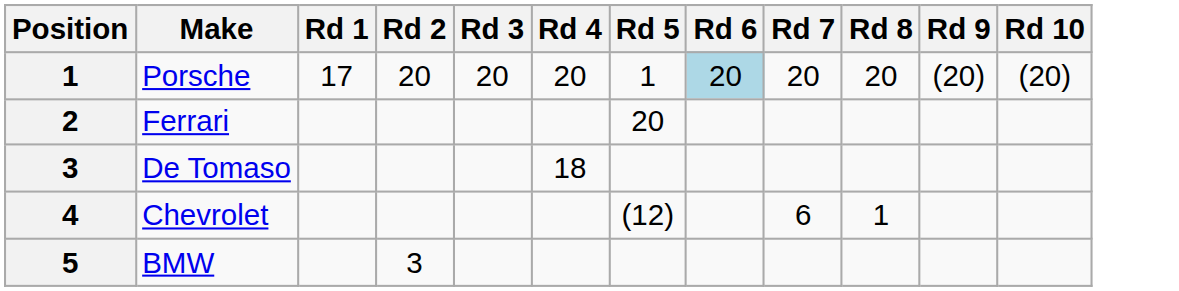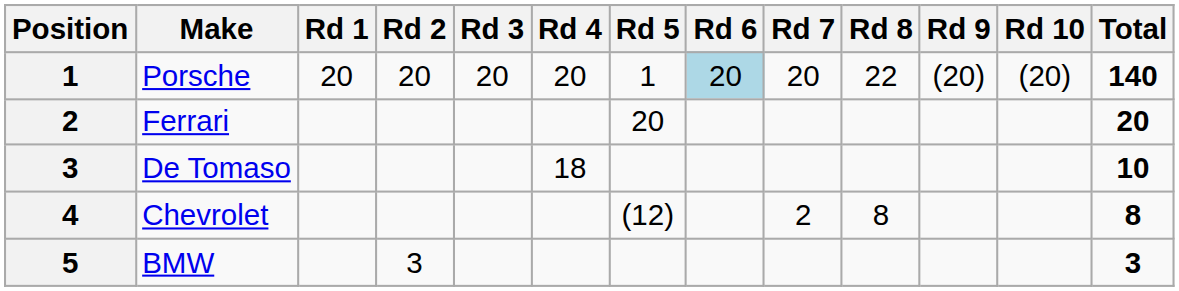 <table class="wikitable" style="font-size: 90%;">
 <tr>
 <th>Position  </th>
 <th>Make  </th>
 <th>Rd 1 </th>
 <th>Rd 2 </th>
 <th>Rd 3 </th>
 <th>Rd 4 </th>
 <th>Rd 5 </th>
 <th>Rd 6 </th>
 <th>Rd 7 </th>
 <th>Rd 8 </th>
 <th>Rd 9 </th>
 <th>Rd 10 </th>
+<th>Total </th>
 </tr>
 <tr>
 <th>1</th>
 <td> <a href='#'>Porsche</a></td>
-<td align=center>17</td>
+<td align=center>20</td>
 <td align=center>20</td>
 <td align=center>20</td>
 <td align=center>20</td>
 <td align=center>1</td>
 <td align=center style="background: lightblue;">20</td>
 <td align=center>20</td>
-<td align=center>20</td>
+<td align=center>22</td>
 <td align=center>(20)</td>
 <td align=center>(20)</td>
+<td align=center><strong>140</strong></td>
 </tr>
 <tr>
 <th>2</th>
 <td> <a href='#'>Ferrari</a></td>
 <td></td>
 <td></td>
 <td></td>
 <td></td>
 <td align=center>20</td>
 <td></td>
 <td></td>
 <td></td>
 <td></td>
 <td></td>
+<td align=center><strong>20</strong></td>
 </tr>
 <tr>
 <th>3</th>
 <td> <a href='#'>De Tomaso</a></td>
 <td></td>
 <td></td>
 <td></td>
 <td align=center>18</td>
 <td></td>
 <td></td>
 <td></td>
 <td></td>
 <td></td>
 <td></td>
+<td align=center><strong>10</strong></td>
 </tr>
 <tr>
 <th>4</th>
 <td> <a href='#'>Chevrolet</a></td>
 <td></td>
 <td></td>
 <td></td>
 <td></td>
 <td align=center>(12)</td>
 <td></td>
-<td align=center>6</td>
-<td align=center>1</td>
+<td align=center>2</td>
+<td align=center>8</td>
 <td></td>
 <td></td>
+<td align=center><strong>8</strong></td>
 </tr>
 <tr>
 <th>5</th>
 <td> <a href='#'>BMW</a></td>
 <td></td>
 <td align=center>3</td>
 <td></td>
 <td></td>
 <td></td>
 <td></td>
 <td></td>
 <td></td>
 <td></td>
 <td></td>
+<td align=center><strong>3</strong></td>
 </tr>
 </table>
